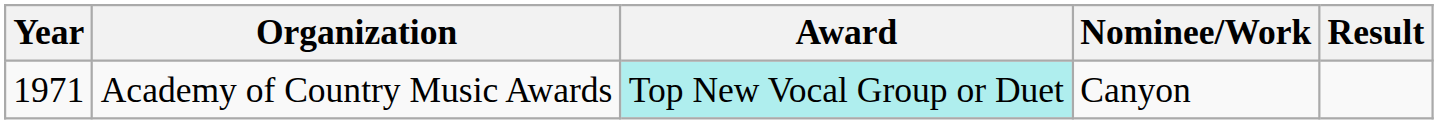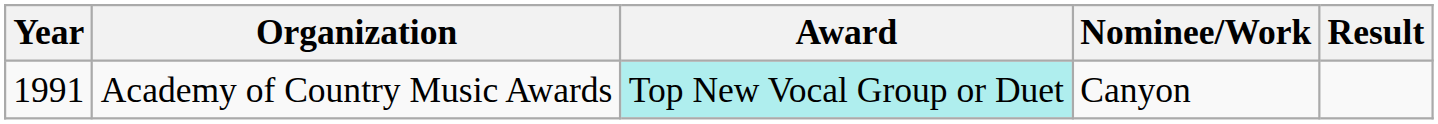 <table class="wikitable">
 <tr>
 <th>Year</th>
 <th>Organization</th>
 <th>Award</th>
 <th>Nominee/Work</th>
 <th>Result</th>
 </tr>
 <tr>
-<td>1971</td>
+<td>1991</td>
 <td>Academy of Country Music Awards</td>
 <td style="background: paleturquoise;">Top New Vocal Group or Duet</td>
 <td>Canyon</td>
 <td></td>
 </tr>
 </table>
